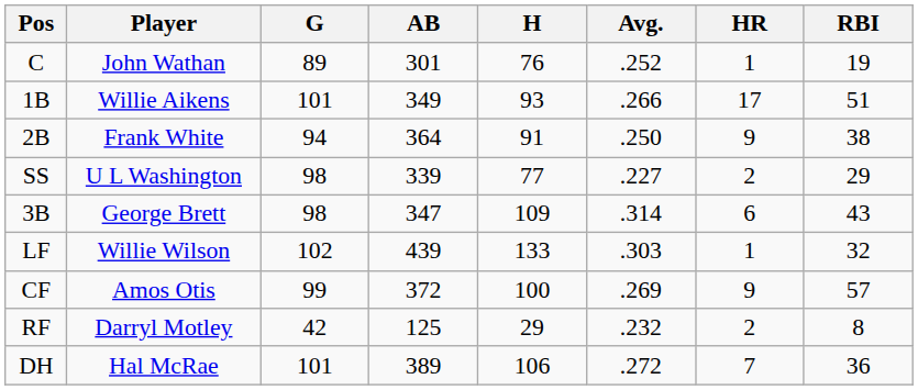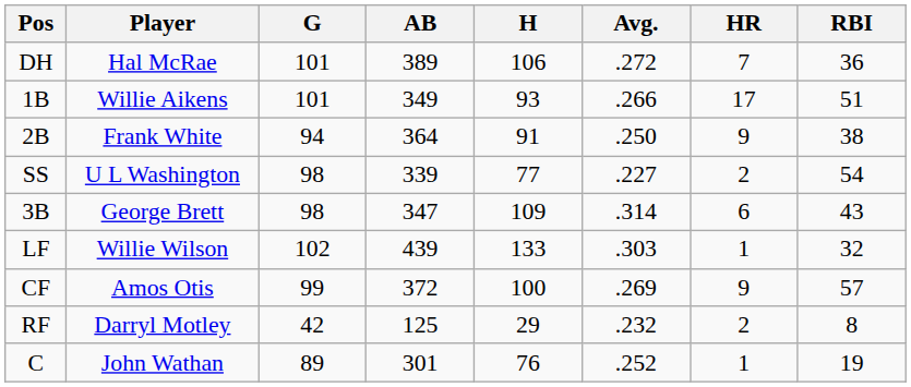 <table class="wikitable sortable">
 <tr>
 <th bgcolor="#DDDDFF" width="5%">Pos</th>
 <th bgcolor="#DDDDFF" width="16%">Player</th>
 <th bgcolor="#DDDDFF" width="9%">G</th>
 <th bgcolor="#DDDDFF" width="9%">AB</th>
 <th bgcolor="#DDDDFF" width="9%">H</th>
 <th bgcolor="#DDDDFF" width="9%">Avg.</th>
 <th bgcolor="#DDDDFF" width="9%">HR</th>
 <th bgcolor="#DDDDFF" width="9%">RBI</th>
 </tr>
-<tr align="center">
-<td>C</td>
-<td><a href='#'>John Wathan</a></td>
-<td>89</td>
-<td>301</td>
-<td>76</td>
-<td>.252</td>
-<td>1</td>
-<td>19</td>
+<tr align=center>
+<td>DH</td>
+<td><a href='#'>Hal McRae</a></td>
+<td>101</td>
+<td>389</td>
+<td>106</td>
+<td>.272</td>
+<td>7</td>
+<td>36</td>
 </tr>
 <tr align=center>
 <td>1B</td>
 <td><a href='#'>Willie Aikens</a></td>
 <td>101</td>
 <td>349</td>
 <td>93</td>
 <td>.266</td>
 <td>17</td>
 <td>51</td>
 </tr>
 <tr align=center>
 <td>2B</td>
 <td><a href='#'>Frank White</a></td>
 <td>94</td>
 <td>364</td>
 <td>91</td>
 <td>.250</td>
 <td>9</td>
 <td>38</td>
 </tr>
 <tr align=center>
 <td>SS</td>
 <td><a href='#'>U L Washington</a></td>
 <td>98</td>
 <td>339</td>
 <td>77</td>
 <td>.227</td>
 <td>2</td>
-<td>29</td>
+<td>54</td>
 </tr>
 <tr align=center>
 <td>3B</td>
 <td><a href='#'>George Brett</a></td>
 <td>98</td>
 <td>347</td>
 <td>109</td>
 <td>.314</td>
 <td>6</td>
 <td>43</td>
 </tr>
 <tr align=center>
 <td>LF</td>
 <td><a href='#'>Willie Wilson</a></td>
 <td>102</td>
 <td>439</td>
 <td>133</td>
 <td>.303</td>
 <td>1</td>
 <td>32</td>
 </tr>
 <tr align=center>
 <td>CF</td>
 <td><a href='#'>Amos Otis</a></td>
 <td>99</td>
 <td>372</td>
 <td>100</td>
 <td>.269</td>
 <td>9</td>
 <td>57</td>
 </tr>
 <tr align=center>
 <td>RF</td>
 <td><a href='#'>Darryl Motley</a></td>
 <td>42</td>
 <td>125</td>
 <td>29</td>
 <td>.232</td>
 <td>2</td>
 <td>8</td>
 </tr>
-<tr align=center>
-<td>DH</td>
-<td><a href='#'>Hal McRae</a></td>
-<td>101</td>
-<td>389</td>
-<td>106</td>
-<td>.272</td>
-<td>7</td>
-<td>36</td>
+<tr align="center">
+<td>C</td>
+<td><a href='#'>John Wathan</a></td>
+<td>89</td>
+<td>301</td>
+<td>76</td>
+<td>.252</td>
+<td>1</td>
+<td>19</td>
 </tr>
 </table>
